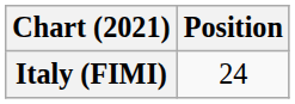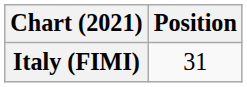 <table class="wikitable plainrowheaders" style="text-align:center;">
 <tr>
 <th>Chart (2021)</th>
 <th>Position</th>
 </tr>
 <tr>
 <th scope="row">Italy (FIMI)</th>
-<td>24</td>
+<td>31</td>
 </tr>
 </table>
